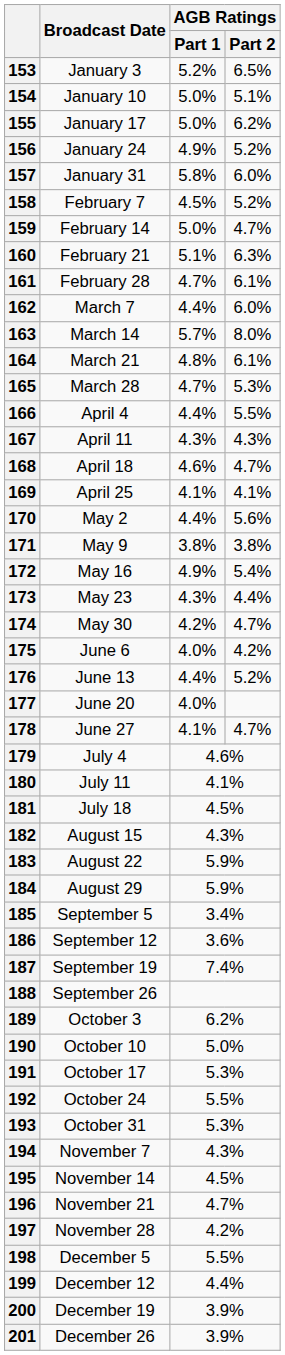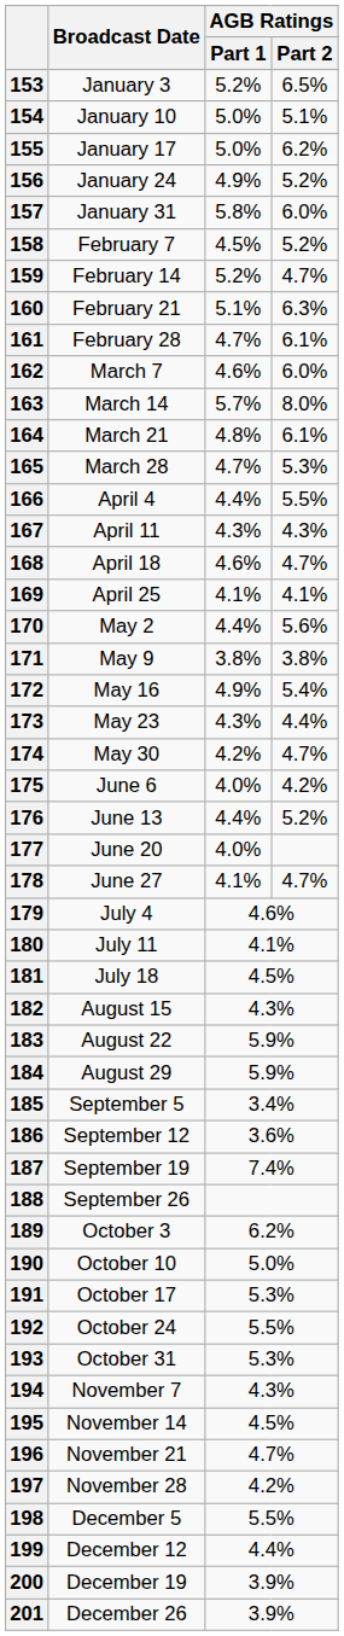 <table class="wikitable sortable" style="text-align:center;">
 <tr>
 <th rowspan=2></th>
 <th rowspan=2>Broadcast Date</th>
 <th colspan=2>AGB Ratings</th>
 </tr>
 <tr>
 <th>Part 1</th>
 <th>Part 2</th>
 </tr>
 <tr>
 <th>153</th>
 <td>January 3</td>
 <td>5.2%</td>
 <td>6.5%</td>
 </tr>
 <tr>
 <th>154</th>
 <td>January 10</td>
 <td>5.0%</td>
 <td>5.1%</td>
 </tr>
 <tr>
 <th>155</th>
 <td>January 17</td>
 <td>5.0%</td>
 <td>6.2%</td>
 </tr>
 <tr>
 <th>156</th>
 <td>January 24</td>
 <td>4.9%</td>
 <td>5.2%</td>
 </tr>
 <tr>
 <th>157</th>
 <td>January 31</td>
 <td>5.8%</td>
 <td>6.0%</td>
 </tr>
 <tr>
 <th>158</th>
 <td>February 7</td>
 <td>4.5%</td>
 <td>5.2%</td>
 </tr>
 <tr>
 <th>159</th>
 <td>February 14</td>
-<td>5.0%</td>
+<td>5.2%</td>
 <td>4.7%</td>
 </tr>
 <tr>
 <th>160</th>
 <td>February 21</td>
 <td>5.1%</td>
 <td>6.3%</td>
 </tr>
 <tr>
 <th>161</th>
 <td>February 28</td>
 <td>4.7%</td>
 <td>6.1%</td>
 </tr>
 <tr>
 <th>162</th>
 <td>March 7</td>
-<td>4.4%</td>
+<td>4.6%</td>
 <td>6.0%</td>
 </tr>
 <tr>
 <th>163</th>
 <td>March 14</td>
 <td>5.7%</td>
 <td>8.0%</td>
 </tr>
 <tr>
 <th>164</th>
 <td>March 21</td>
 <td>4.8%</td>
 <td>6.1%</td>
 </tr>
 <tr>
 <th>165</th>
 <td>March 28</td>
 <td>4.7%</td>
 <td>5.3%</td>
 </tr>
 <tr>
 <th>166</th>
 <td>April 4</td>
 <td>4.4%</td>
 <td>5.5%</td>
 </tr>
 <tr>
 <th>167</th>
 <td>April 11</td>
 <td>4.3%</td>
 <td>4.3%</td>
 </tr>
 <tr>
 <th>168</th>
 <td>April 18</td>
 <td>4.6%</td>
 <td>4.7%</td>
 </tr>
 <tr>
 <th>169</th>
 <td>April 25</td>
 <td>4.1%</td>
 <td>4.1%</td>
 </tr>
 <tr>
 <th>170</th>
 <td>May 2</td>
 <td>4.4%</td>
 <td>5.6%</td>
 </tr>
 <tr>
 <th>171</th>
 <td>May 9</td>
 <td>3.8%</td>
 <td>3.8%</td>
 </tr>
 <tr>
 <th>172</th>
 <td>May 16</td>
 <td>4.9%</td>
 <td>5.4%</td>
 </tr>
 <tr>
 <th>173</th>
 <td>May 23</td>
 <td>4.3%</td>
 <td>4.4%</td>
 </tr>
 <tr>
 <th>174</th>
 <td>May 30</td>
 <td>4.2%</td>
 <td>4.7%</td>
 </tr>
 <tr>
 <th>175</th>
 <td>June 6</td>
 <td>4.0%</td>
 <td>4.2%</td>
 </tr>
 <tr>
 <th>176</th>
 <td>June 13</td>
 <td>4.4%</td>
 <td>5.2%</td>
 </tr>
 <tr>
 <th>177</th>
 <td>June 20</td>
 <td>4.0%</td>
 <td></td>
 </tr>
 <tr>
 <th>178</th>
 <td>June 27</td>
 <td>4.1%</td>
 <td>4.7%</td>
 </tr>
 <tr>
 <th>179</th>
 <td>July 4</td>
 <td colspan="2">4.6%</td>
 </tr>
 <tr>
 <th>180</th>
 <td>July 11</td>
 <td colspan="2">4.1%</td>
 </tr>
 <tr>
 <th>181</th>
 <td>July 18</td>
 <td colspan="2">4.5%</td>
 </tr>
 <tr>
 <th>182</th>
 <td>August 15</td>
 <td colspan="2">4.3%</td>
 </tr>
 <tr>
 <th>183</th>
 <td>August 22</td>
 <td colspan="2">5.9%</td>
 </tr>
 <tr>
 <th>184</th>
 <td>August 29</td>
 <td colspan="2">5.9%</td>
 </tr>
 <tr>
 <th>185</th>
 <td>September 5</td>
 <td colspan="2">3.4%</td>
 </tr>
 <tr>
 <th>186</th>
 <td>September 12</td>
 <td colspan="2">3.6%</td>
 </tr>
 <tr>
 <th>187</th>
 <td>September 19</td>
 <td colspan="2">7.4%</td>
 </tr>
 <tr>
 <th>188</th>
 <td>September 26</td>
 <td colspan="2"></td>
 </tr>
 <tr>
 <th>189</th>
 <td>October 3</td>
 <td colspan="2">6.2%</td>
 </tr>
 <tr>
 <th>190</th>
 <td>October 10</td>
 <td colspan="2">5.0%</td>
 </tr>
 <tr>
 <th>191</th>
 <td>October 17</td>
 <td colspan="2">5.3%</td>
 </tr>
 <tr>
 <th>192</th>
 <td>October 24</td>
 <td colspan="2">5.5%</td>
 </tr>
 <tr>
 <th>193</th>
 <td>October 31</td>
 <td colspan="2">5.3%</td>
 </tr>
 <tr>
 <th>194</th>
 <td>November 7</td>
 <td colspan="2">4.3%</td>
 </tr>
 <tr>
 <th>195</th>
 <td>November 14</td>
 <td colspan="2">4.5%</td>
 </tr>
 <tr>
 <th>196</th>
 <td>November 21</td>
 <td colspan="2">4.7%</td>
 </tr>
 <tr>
 <th>197</th>
 <td>November 28</td>
 <td colspan="2">4.2%</td>
 </tr>
 <tr>
 <th>198</th>
 <td>December 5</td>
 <td colspan="2">5.5%</td>
 </tr>
 <tr>
 <th>199</th>
 <td>December 12</td>
 <td colspan="2">4.4%</td>
 </tr>
 <tr>
 <th>200</th>
 <td>December 19</td>
 <td colspan="2">3.9%</td>
 </tr>
 <tr>
 <th>201</th>
 <td>December 26</td>
 <td colspan="2">3.9%</td>
 </tr>
 </table>
